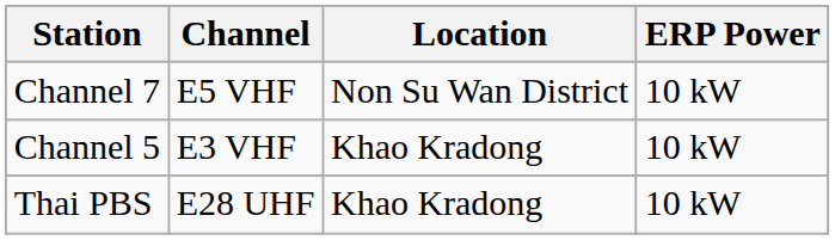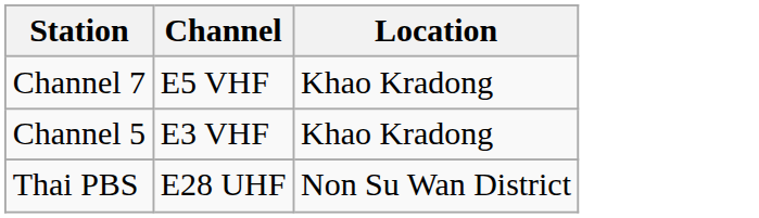 <table class="wikitable">
 <tr>
 <th>Station</th>
 <th>Channel</th>
 <th>Location</th>
-<th>ERP Power</th>
 </tr>
 <tr>
 <td>Channel 7</td>
 <td>E5 VHF</td>
-<td>Non Su Wan District</td>
-<td>10 kW</td>
+<td>Khao Kradong</td>
 </tr>
 <tr>
 <td>Channel 5</td>
 <td>E3 VHF</td>
 <td>Khao Kradong</td>
-<td>10 kW</td>
 </tr>
 <tr>
 <td>Thai PBS</td>
 <td>E28 UHF</td>
-<td>Khao Kradong</td>
-<td>10 kW</td>
+<td>Non Su Wan District</td>
 </tr>
 </table>
